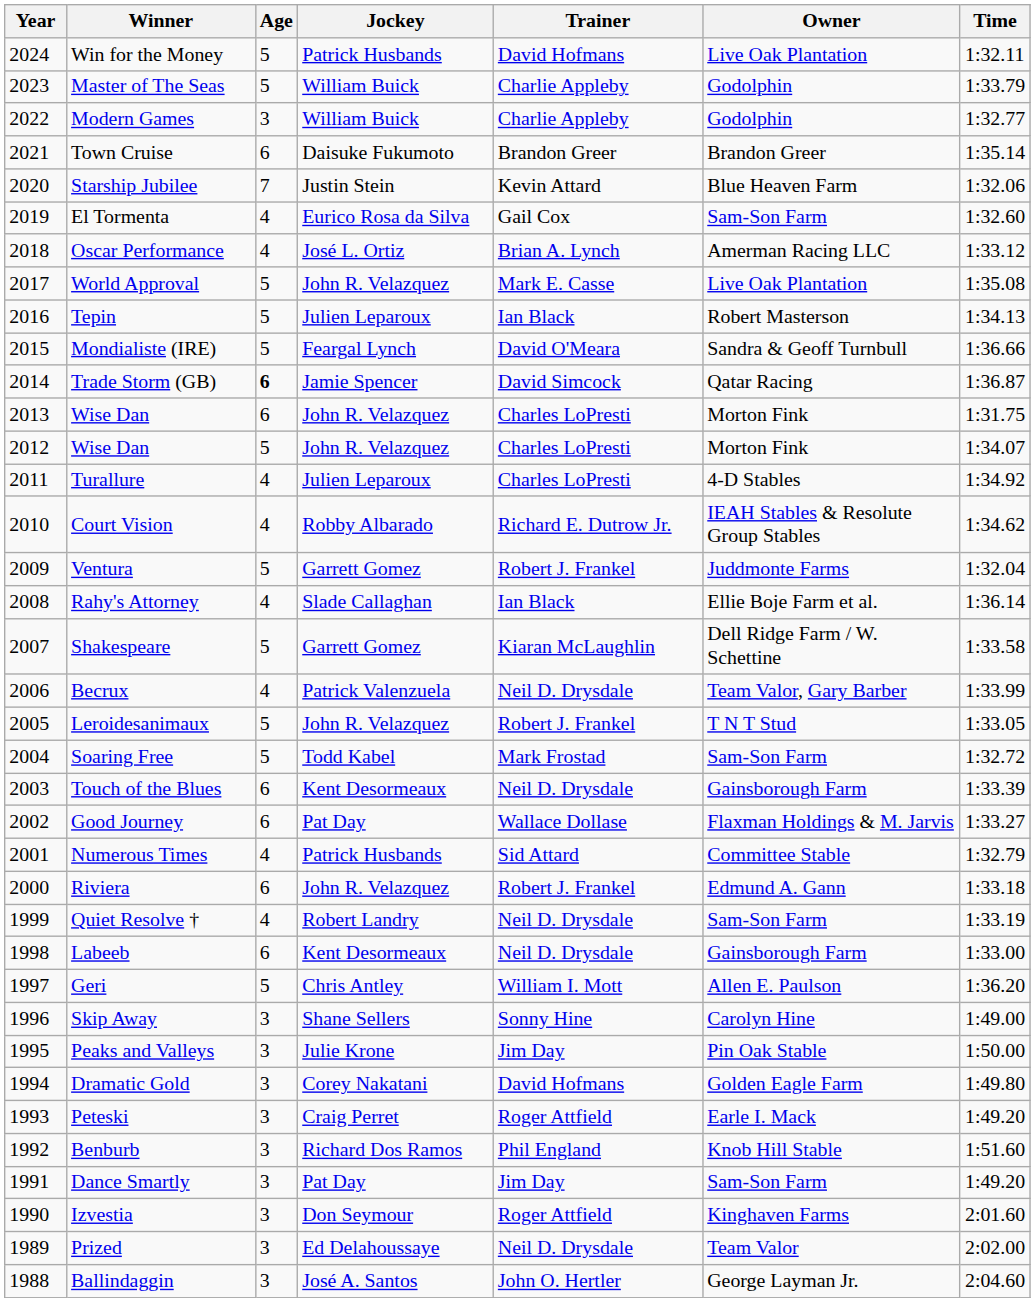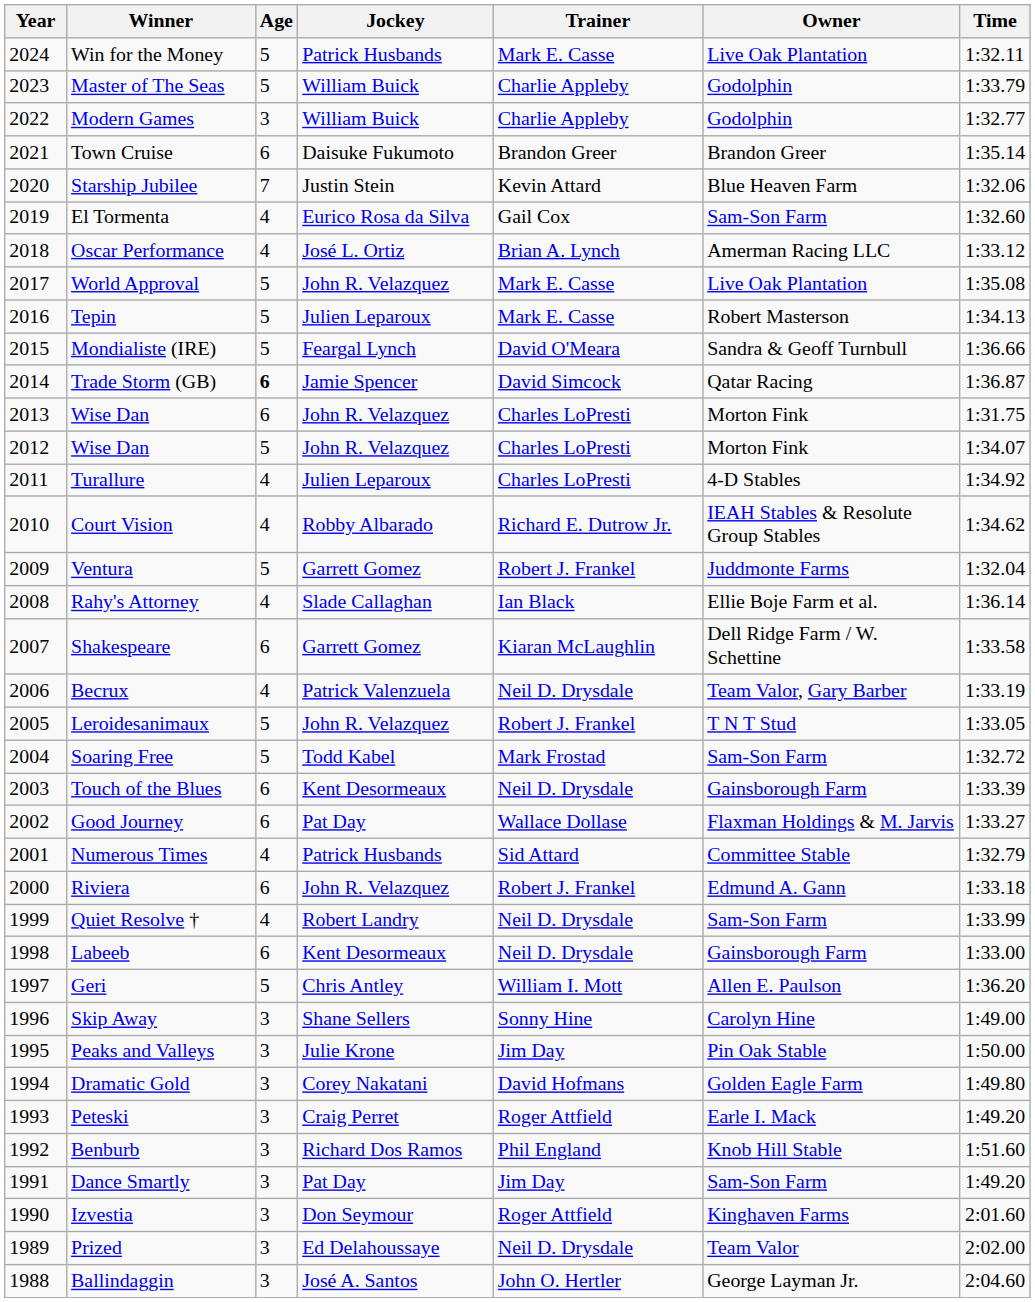 <table class="wikitable sortable" style="font-size:90%">
 <tr>
 <th style="width:38px">Year<br></th>
 <th style="width:130px">Winner<br></th>
 <th>Age<br></th>
 <th style="width:135px">Jockey<br></th>
 <th style="width:145px">Trainer<br></th>
 <th style="width:180px">Owner</th>
 <th>Time</th>
 </tr>
 <tr>
 <td>2024</td>
 <td>Win for the Money</td>
 <td>5</td>
 <td><a href='#'>Patrick Husbands</a></td>
-<td><a href='#'>David Hofmans</a></td>
+<td><a href='#'>Mark E. Casse</a></td>
 <td><a href='#'>Live Oak Plantation</a></td>
 <td>1:32.11</td>
 </tr>
 <tr>
 <td>2023</td>
 <td><a href='#'>Master of The Seas</a></td>
 <td>5</td>
 <td><a href='#'>William Buick</a></td>
 <td><a href='#'>Charlie Appleby</a></td>
 <td><a href='#'>Godolphin</a></td>
 <td>1:33.79</td>
 </tr>
 <tr>
 <td>2022</td>
 <td><a href='#'>Modern Games</a></td>
 <td>3</td>
 <td><a href='#'>William Buick</a></td>
 <td><a href='#'>Charlie Appleby</a></td>
 <td><a href='#'>Godolphin</a></td>
 <td>1:32.77</td>
 </tr>
 <tr>
 <td>2021</td>
 <td>Town Cruise</td>
 <td>6</td>
 <td>Daisuke Fukumoto</td>
 <td>Brandon Greer</td>
 <td>Brandon Greer</td>
 <td>1:35.14</td>
 </tr>
 <tr>
 <td>2020</td>
 <td><a href='#'>Starship Jubilee</a></td>
 <td>7</td>
 <td>Justin Stein</td>
 <td>Kevin Attard</td>
 <td>Blue Heaven Farm</td>
 <td>1:32.06</td>
 </tr>
 <tr>
 <td>2019</td>
 <td>El Tormenta</td>
 <td>4</td>
 <td><a href='#'>Eurico Rosa da Silva</a></td>
 <td>Gail Cox</td>
 <td><a href='#'>Sam-Son Farm</a></td>
 <td>1:32.60</td>
 </tr>
 <tr>
 <td>2018</td>
 <td><a href='#'>Oscar Performance</a></td>
 <td>4</td>
 <td><a href='#'>José L. Ortiz</a></td>
 <td><a href='#'>Brian A. Lynch</a></td>
 <td>Amerman Racing LLC</td>
 <td>1:33.12</td>
 </tr>
 <tr>
 <td>2017</td>
 <td><a href='#'>World Approval</a></td>
 <td>5</td>
 <td><a href='#'>John R. Velazquez</a></td>
 <td><a href='#'>Mark E. Casse</a></td>
 <td><a href='#'>Live Oak Plantation</a></td>
 <td>1:35.08</td>
 </tr>
 <tr>
 <td>2016</td>
 <td><a href='#'>Tepin</a></td>
 <td>5</td>
 <td><a href='#'>Julien Leparoux</a></td>
-<td><a href='#'>Ian Black</a></td>
+<td><a href='#'>Mark E. Casse</a></td>
 <td>Robert Masterson</td>
 <td>1:34.13</td>
 </tr>
 <tr>
 <td>2015</td>
 <td><a href='#'>Mondialiste</a> (IRE)</td>
 <td>5</td>
 <td><a href='#'>Feargal Lynch</a></td>
 <td><a href='#'>David O'Meara</a></td>
 <td>Sandra & Geoff Turnbull</td>
 <td>1:36.66</td>
 </tr>
 <tr>
 <td>2014</td>
 <td><a href='#'>Trade Storm</a> (GB)</td>
 <td><strong>6</strong></td>
 <td><a href='#'>Jamie Spencer</a></td>
 <td><a href='#'>David Simcock</a></td>
 <td>Qatar Racing</td>
 <td>1:36.87</td>
 </tr>
 <tr>
 <td>2013</td>
 <td><a href='#'>Wise Dan</a></td>
 <td>6</td>
 <td><a href='#'>John R. Velazquez</a></td>
 <td><a href='#'>Charles LoPresti</a></td>
 <td>Morton Fink</td>
 <td>1:31.75</td>
 </tr>
 <tr>
 <td>2012</td>
 <td><a href='#'>Wise Dan</a></td>
 <td>5</td>
 <td><a href='#'>John R. Velazquez</a></td>
 <td><a href='#'>Charles LoPresti</a></td>
 <td>Morton Fink</td>
 <td>1:34.07</td>
 </tr>
 <tr>
 <td>2011</td>
 <td><a href='#'>Turallure</a></td>
 <td>4</td>
 <td><a href='#'>Julien Leparoux</a></td>
 <td><a href='#'>Charles LoPresti</a></td>
 <td>4-D Stables</td>
 <td>1:34.92</td>
 </tr>
 <tr>
 <td>2010</td>
 <td><a href='#'>Court Vision</a></td>
 <td>4</td>
 <td><a href='#'>Robby Albarado</a></td>
 <td><a href='#'>Richard E. Dutrow Jr.</a></td>
 <td><span><a href='#'>IEAH Stables</a> & Resolute Group Stables</span></td>
 <td>1:34.62</td>
 </tr>
 <tr>
 <td>2009</td>
 <td><a href='#'>Ventura</a></td>
 <td>5</td>
 <td><a href='#'>Garrett Gomez</a></td>
 <td><a href='#'>Robert J. Frankel</a></td>
 <td><a href='#'>Juddmonte Farms</a></td>
 <td>1:32.04</td>
 </tr>
 <tr>
 <td>2008</td>
 <td><a href='#'>Rahy's Attorney</a></td>
 <td>4</td>
 <td><a href='#'>Slade Callaghan</a></td>
 <td><a href='#'>Ian Black</a></td>
 <td>Ellie Boje Farm et al.</td>
 <td>1:36.14</td>
 </tr>
 <tr>
 <td>2007</td>
 <td><a href='#'>Shakespeare</a></td>
-<td>5</td>
+<td>6</td>
 <td><a href='#'>Garrett Gomez</a></td>
 <td><a href='#'>Kiaran McLaughlin</a></td>
 <td>Dell Ridge Farm / W. Schettine</td>
 <td>1:33.58</td>
 </tr>
 <tr>
 <td>2006</td>
 <td><a href='#'>Becrux</a></td>
 <td>4</td>
 <td><a href='#'>Patrick Valenzuela</a></td>
 <td><a href='#'>Neil D. Drysdale</a></td>
 <td><a href='#'>Team Valor</a>, <a href='#'>Gary Barber</a></td>
-<td>1:33.99</td>
+<td>1:33.19</td>
 </tr>
 <tr>
 <td>2005</td>
 <td><a href='#'>Leroidesanimaux</a></td>
 <td>5</td>
 <td><a href='#'>John R. Velazquez</a></td>
 <td><a href='#'>Robert J. Frankel</a></td>
 <td><a href='#'>T N T Stud</a></td>
 <td>1:33.05</td>
 </tr>
 <tr>
 <td>2004</td>
 <td><a href='#'>Soaring Free</a></td>
 <td>5</td>
 <td><a href='#'>Todd Kabel</a></td>
 <td><a href='#'>Mark Frostad</a></td>
 <td><a href='#'>Sam-Son Farm</a></td>
 <td>1:32.72</td>
 </tr>
 <tr>
 <td>2003</td>
 <td><a href='#'>Touch of the Blues</a></td>
 <td>6</td>
 <td><a href='#'>Kent Desormeaux</a></td>
 <td><a href='#'>Neil D. Drysdale</a></td>
 <td><a href='#'>Gainsborough Farm</a></td>
 <td>1:33.39</td>
 </tr>
 <tr>
 <td>2002</td>
 <td><a href='#'>Good Journey</a></td>
 <td>6</td>
 <td><a href='#'>Pat Day</a></td>
 <td><a href='#'>Wallace Dollase</a></td>
 <td><a href='#'>Flaxman Holdings</a> & <a href='#'>M. Jarvis</a></td>
 <td>1:33.27</td>
 </tr>
 <tr>
 <td>2001</td>
 <td><a href='#'>Numerous Times</a></td>
 <td>4</td>
 <td><a href='#'>Patrick Husbands</a></td>
 <td><a href='#'>Sid Attard</a></td>
 <td><a href='#'>Committee Stable</a></td>
 <td>1:32.79</td>
 </tr>
 <tr>
 <td>2000</td>
 <td><a href='#'>Riviera</a></td>
 <td>6</td>
 <td><a href='#'>John R. Velazquez</a></td>
 <td><a href='#'>Robert J. Frankel</a></td>
 <td><a href='#'>Edmund A. Gann</a></td>
 <td>1:33.18</td>
 </tr>
 <tr>
 <td>1999</td>
 <td><a href='#'>Quiet Resolve</a>  †</td>
 <td>4</td>
 <td><a href='#'>Robert Landry</a></td>
 <td><a href='#'>Neil D. Drysdale</a></td>
 <td><a href='#'>Sam-Son Farm</a></td>
-<td>1:33.19</td>
+<td>1:33.99</td>
 </tr>
 <tr>
 <td>1998</td>
 <td><a href='#'>Labeeb</a></td>
 <td>6</td>
 <td><a href='#'>Kent Desormeaux</a></td>
 <td><a href='#'>Neil D. Drysdale</a></td>
 <td><a href='#'>Gainsborough Farm</a></td>
 <td>1:33.00</td>
 </tr>
 <tr>
 <td>1997</td>
 <td><a href='#'>Geri</a></td>
 <td>5</td>
 <td><a href='#'>Chris Antley</a></td>
 <td><a href='#'>William I. Mott</a></td>
 <td><a href='#'>Allen E. Paulson</a></td>
 <td>1:36.20</td>
 </tr>
 <tr>
 <td>1996</td>
 <td><a href='#'>Skip Away</a></td>
 <td>3</td>
 <td><a href='#'>Shane Sellers</a></td>
 <td><a href='#'>Sonny Hine</a></td>
 <td><a href='#'>Carolyn Hine</a></td>
 <td>1:49.00</td>
 </tr>
 <tr>
 <td>1995</td>
 <td><a href='#'>Peaks and Valleys</a></td>
 <td>3</td>
 <td><a href='#'>Julie Krone</a></td>
 <td><a href='#'>Jim Day</a></td>
 <td><a href='#'>Pin Oak Stable</a></td>
 <td>1:50.00</td>
 </tr>
 <tr>
 <td>1994</td>
 <td><a href='#'>Dramatic Gold</a></td>
 <td>3</td>
 <td><a href='#'>Corey Nakatani</a></td>
 <td><a href='#'>David Hofmans</a></td>
 <td><a href='#'>Golden Eagle Farm</a></td>
 <td>1:49.80</td>
 </tr>
 <tr>
 <td>1993</td>
 <td><a href='#'>Peteski</a></td>
 <td>3</td>
 <td><a href='#'>Craig Perret</a></td>
 <td><a href='#'>Roger Attfield</a></td>
 <td><a href='#'>Earle I. Mack</a></td>
 <td>1:49.20</td>
 </tr>
 <tr>
 <td>1992</td>
 <td><a href='#'>Benburb</a></td>
 <td>3</td>
 <td><a href='#'>Richard Dos Ramos</a></td>
 <td><a href='#'>Phil England</a></td>
 <td><a href='#'>Knob Hill Stable</a></td>
 <td>1:51.60</td>
 </tr>
 <tr>
 <td>1991</td>
 <td><a href='#'>Dance Smartly</a></td>
 <td>3</td>
 <td><a href='#'>Pat Day</a></td>
 <td><a href='#'>Jim Day</a></td>
 <td><a href='#'>Sam-Son Farm</a></td>
 <td>1:49.20</td>
 </tr>
 <tr>
 <td>1990</td>
 <td><a href='#'>Izvestia</a></td>
 <td>3</td>
 <td><a href='#'>Don Seymour</a></td>
 <td><a href='#'>Roger Attfield</a></td>
 <td><a href='#'>Kinghaven Farms</a></td>
 <td>2:01.60</td>
 </tr>
 <tr>
 <td>1989</td>
 <td><a href='#'>Prized</a></td>
 <td>3</td>
 <td><a href='#'>Ed Delahoussaye</a></td>
 <td><a href='#'>Neil D. Drysdale</a></td>
 <td><a href='#'>Team Valor</a></td>
 <td>2:02.00</td>
 </tr>
 <tr>
 <td>1988</td>
 <td><a href='#'>Ballindaggin</a></td>
 <td>3</td>
 <td><a href='#'>José A. Santos</a></td>
 <td><a href='#'>John O. Hertler</a></td>
 <td>George Layman Jr.</td>
 <td>2:04.60</td>
 </tr>
 </table>
